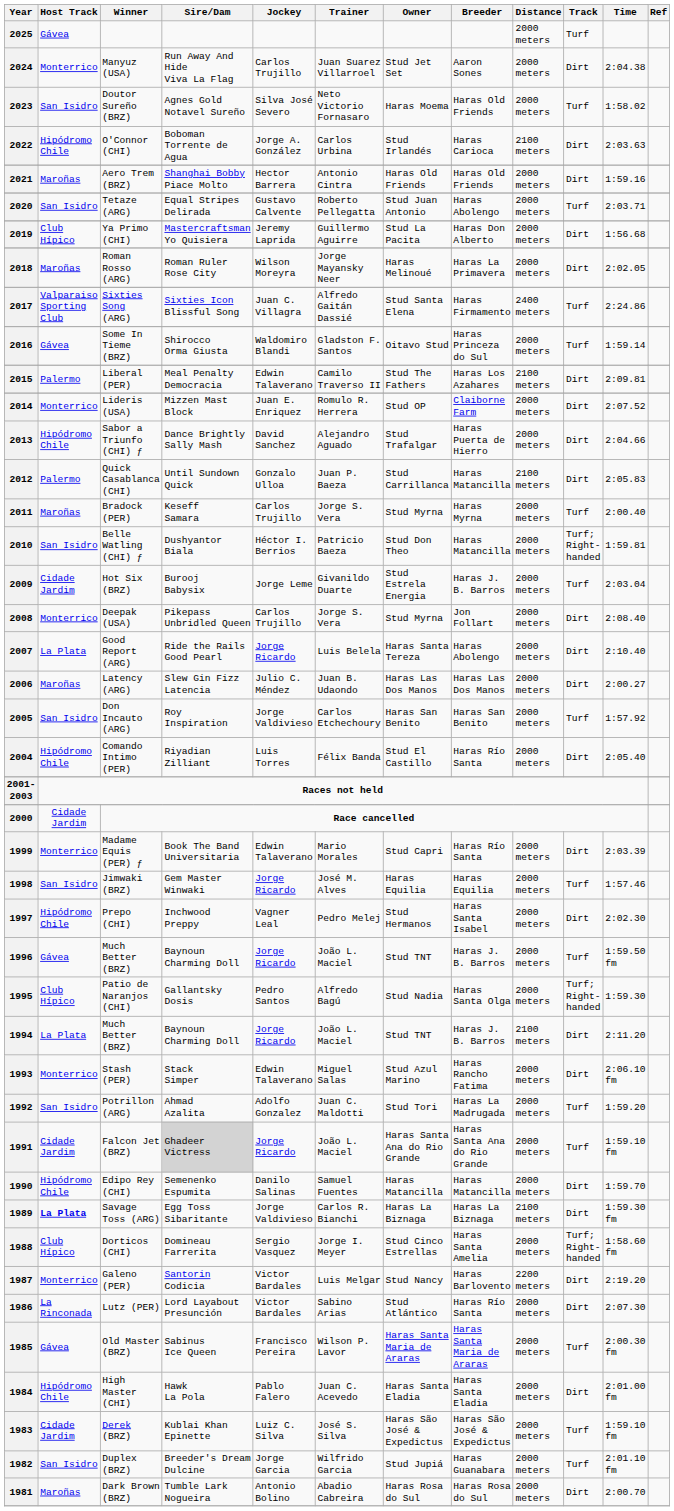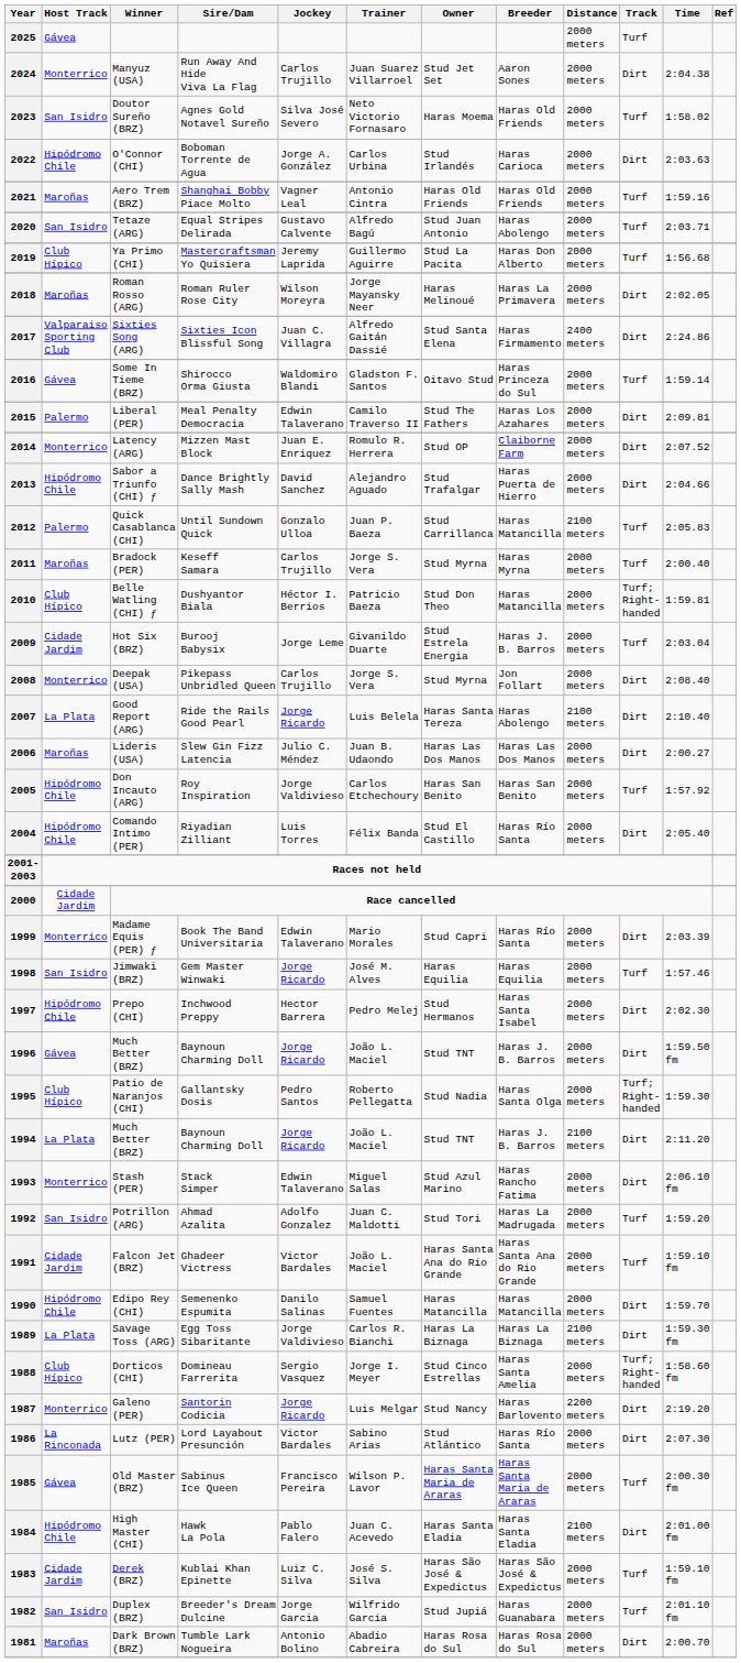 <table class="wikitable" style="font-size:90%">
 <tr>
 <th>Year<br></th>
 <th>Host Track<br></th>
 <th>Winner<br></th>
 <th>Sire/Dam<br></th>
 <th>Jockey<br></th>
 <th>Trainer<br></th>
 <th>Owner<br></th>
 <th>Breeder</th>
 <th>Distance<br></th>
 <th>Track<br></th>
 <th>Time<br></th>
 <th>Ref</th>
 </tr>
 <tr>
 <th>2025</th>
 <td> <a href='#'>Gávea</a></td>
 <td></td>
 <td></td>
 <td></td>
 <td></td>
 <td></td>
 <td></td>
 <td>2000 meters</td>
 <td>Turf</td>
 <td></td>
 <td></td>
 </tr>
 <tr>
 <th>2024</th>
 <td> <a href='#'>Monterrico</a></td>
 <td> Manyuz (USA)</td>
 <td> Run Away And Hide<br> Viva La Flag</td>
 <td>Carlos Trujillo</td>
 <td>Juan Suarez Villarroel</td>
 <td>Stud Jet Set</td>
 <td>Aaron Sones</td>
 <td>2000 meters</td>
 <td>Dirt</td>
 <td>2:04.38</td>
 <td></td>
 </tr>
 <tr>
 <th>2023</th>
 <td> <a href='#'>San Isidro</a></td>
 <td> Doutor Sureño (BRZ)</td>
 <td> Agnes Gold<br> Notavel Sureño</td>
 <td>Silva José Severo</td>
 <td>Neto Victorio Fornasaro</td>
 <td>Haras Moema</td>
 <td>Haras Old Friends</td>
 <td>2000 meters</td>
 <td>Turf</td>
 <td>1:58.02</td>
 <td></td>
 </tr>
 <tr>
 <th>2022</th>
 <td> <a href='#'>Hipódromo Chile</a></td>
 <td> O'Connor (CHI)</td>
 <td> Boboman<br> Torrente de Agua</td>
 <td>Jorge A. González</td>
 <td>Carlos Urbina</td>
 <td>Stud Irlandés</td>
 <td>Haras Carioca</td>
-<td>2100 meters</td>
+<td>2000 meters</td>
 <td>Dirt</td>
 <td>2:03.63</td>
 <td></td>
 </tr>
 <tr ---->
 </tr>
 <tr>
 <th>2021</th>
 <td> <a href='#'>Maroñas</a></td>
 <td> Aero Trem (BRZ)</td>
 <td> <a href='#'>Shanghai Bobby</a><br> Piace Molto</td>
-<td>Hector Barrera</td>
+<td>Vagner Leal</td>
 <td>Antonio Cintra</td>
 <td>Haras Old Friends</td>
 <td>Haras Old Friends</td>
 <td>2000 meters</td>
-<td>Dirt</td>
+<td>Turf</td>
 <td>1:59.16</td>
 <td></td>
 </tr>
 <tr ---->
 </tr>
 <tr>
 <th>2020</th>
 <td> <a href='#'>San Isidro</a></td>
 <td> Tetaze (ARG)</td>
 <td> Equal Stripes<br> Delirada</td>
 <td>Gustavo Calvente</td>
-<td>Roberto Pellegatta</td>
+<td>Alfredo Bagú</td>
 <td>Stud Juan Antonio</td>
 <td>Haras Abolengo</td>
 <td>2000 meters</td>
 <td>Turf</td>
 <td>2:03.71</td>
 <td></td>
 </tr>
 <tr ---->
 </tr>
 <tr>
 <th>2019</th>
 <td> <a href='#'>Club Hípico</a></td>
 <td> Ya Primo (CHI)</td>
 <td> <a href='#'>Mastercraftsman</a><br> Yo Quisiera</td>
 <td>Jeremy Laprida</td>
 <td>Guillermo Aguirre</td>
 <td>Stud La Pacita</td>
 <td>Haras Don Alberto</td>
 <td>2000 meters</td>
-<td>Dirt</td>
+<td>Turf</td>
 <td>1:56.68</td>
 <td></td>
 </tr>
 <tr ---->
 </tr>
 <tr>
 <th>2018</th>
 <td> <a href='#'>Maroñas</a></td>
 <td> Roman Rosso (ARG)</td>
 <td> Roman Ruler<br> Rose City</td>
 <td>Wilson Moreyra</td>
 <td>Jorge Mayansky Neer</td>
 <td>Haras Melinoué</td>
 <td>Haras La Primavera</td>
 <td>2000 meters</td>
 <td>Dirt</td>
 <td>2:02.05</td>
 <td></td>
 </tr>
 <tr ---->
 </tr>
 <tr>
 <th>2017</th>
 <td> <a href='#'>Valparaiso Sporting Club</a></td>
 <td> <a href='#'>Sixties Song</a> (ARG)</td>
 <td> <a href='#'>Sixties Icon</a><br> Blissful Song</td>
 <td>Juan C. Villagra</td>
 <td>Alfredo Gaitán Dassié</td>
 <td>Stud Santa Elena</td>
 <td>Haras Firmamento</td>
 <td>2400 meters</td>
-<td>Turf</td>
+<td>Dirt</td>
 <td>2:24.86</td>
 <td></td>
 </tr>
 <tr ---->
 </tr>
 <tr>
 <th>2016</th>
 <td> <a href='#'>Gávea</a></td>
 <td> Some In Tieme (BRZ)</td>
 <td> Shirocco<br> Orma Giusta</td>
 <td>Waldomiro Blandi</td>
 <td>Gladston F. Santos</td>
 <td>Oitavo Stud</td>
 <td>Haras Princeza do Sul</td>
 <td>2000 meters</td>
 <td>Turf</td>
 <td>1:59.14</td>
 <td></td>
 </tr>
 <tr ---->
 </tr>
 <tr>
 <th>2015</th>
 <td> <a href='#'>Palermo</a></td>
 <td> Liberal (PER)</td>
 <td> Meal Penalty<br> Democracia</td>
 <td>Edwin Talaverano</td>
 <td>Camilo Traverso II</td>
 <td>Stud The Fathers</td>
 <td>Haras Los Azahares</td>
-<td>2100 meters</td>
+<td>2000 meters</td>
 <td>Dirt</td>
 <td>2:09.81</td>
 <td></td>
 </tr>
 <tr ---->
 </tr>
 <tr>
 <th>2014</th>
 <td> <a href='#'>Monterrico</a></td>
-<td> Lideris (USA)</td>
+<td> Latency (ARG)</td>
 <td> Mizzen Mast<br> Block</td>
 <td>Juan E. Enriquez</td>
 <td>Romulo R. Herrera</td>
 <td>Stud OP</td>
 <td><a href='#'>Claiborne Farm</a></td>
 <td>2000 meters</td>
 <td>Dirt</td>
 <td>2:07.52</td>
 <td></td>
 </tr>
 <tr ---->
 <th>2013</th>
 <td> <a href='#'>Hipódromo Chile</a></td>
 <td> Sabor a Triunfo (CHI) ƒ</td>
 <td> Dance Brightly<br> Sally Mash</td>
 <td>David Sanchez</td>
 <td>Alejandro Aguado</td>
 <td>Stud Trafalgar</td>
 <td>Haras Puerta de Hierro</td>
 <td>2000 meters</td>
 <td>Dirt</td>
 <td>2:04.66</td>
 <td></td>
 </tr>
 <tr ---->
 <th>2012</th>
 <td> <a href='#'>Palermo</a></td>
 <td> Quick Casablanca (CHI)</td>
 <td> Until Sundown<br> Quick</td>
 <td>Gonzalo Ulloa</td>
 <td>Juan P. Baeza</td>
 <td>Stud Carrillanca</td>
 <td>Haras Matancilla</td>
 <td>2100 meters</td>
-<td>Dirt</td>
+<td>Turf</td>
 <td>2:05.83</td>
 <td></td>
 </tr>
 <tr ---->
 <th>2011</th>
 <td> <a href='#'>Maroñas</a></td>
 <td> Bradock (PER)</td>
 <td> Keseff<br> Samara</td>
 <td>Carlos Trujillo</td>
 <td>Jorge S. Vera</td>
 <td>Stud Myrna</td>
 <td>Haras Myrna</td>
 <td>2000 meters</td>
 <td>Turf</td>
 <td>2:00.40</td>
 <td></td>
 </tr>
 <tr ---->
 <th>2010</th>
-<td> <a href='#'>San Isidro</a></td>
+<td> <a href='#'>Club Hípico</a></td>
 <td> Belle Watling (CHI) ƒ</td>
 <td> Dushyantor<br> Biala</td>
 <td>Héctor I. Berrios</td>
 <td>Patricio Baeza</td>
 <td>Stud Don Theo</td>
 <td>Haras Matancilla</td>
 <td>2000 meters</td>
 <td>Turf; Right-handed</td>
 <td>1:59.81</td>
 <td></td>
 </tr>
 <tr ---->
 <th>2009</th>
 <td> <a href='#'>Cidade Jardim</a></td>
 <td> Hot Six (BRZ)</td>
 <td> Burooj<br> Babysix</td>
 <td>Jorge Leme</td>
 <td>Givanildo Duarte</td>
 <td>Stud Estrela Energia</td>
 <td>Haras J. B. Barros</td>
 <td>2000 meters</td>
 <td>Turf</td>
 <td>2:03.04</td>
 <td></td>
 </tr>
 <tr ---->
 <th>2008</th>
 <td> <a href='#'>Monterrico</a></td>
 <td> Deepak (USA)</td>
 <td> Pikepass<br> Unbridled Queen</td>
 <td>Carlos Trujillo</td>
 <td>Jorge S. Vera</td>
 <td>Stud Myrna</td>
 <td>Jon Follart</td>
 <td>2000 meters</td>
 <td>Dirt</td>
 <td>2:08.40</td>
 <td></td>
 </tr>
 <tr ---->
 <th>2007</th>
 <td> <a href='#'>La Plata</a></td>
 <td> Good Report (ARG)</td>
 <td> Ride the Rails<br> Good Pearl</td>
 <td><a href='#'>Jorge Ricardo</a></td>
 <td>Luis Belela</td>
 <td>Haras Santa Tereza</td>
 <td>Haras Abolengo</td>
-<td>2000 meters</td>
+<td>2100 meters</td>
 <td>Dirt</td>
 <td>2:10.40</td>
 <td></td>
 </tr>
 <tr ---->
 <th>2006</th>
 <td> <a href='#'>Maroñas</a></td>
-<td> Latency (ARG)</td>
+<td> Lideris (USA)</td>
 <td> Slew Gin Fizz<br> Latencia</td>
 <td>Julio C. Méndez</td>
 <td>Juan B. Udaondo</td>
 <td>Haras Las Dos Manos</td>
 <td>Haras Las Dos Manos</td>
 <td>2000 meters</td>
 <td>Dirt</td>
 <td>2:00.27</td>
 <td></td>
 </tr>
 <tr ---->
 <th>2005</th>
-<td> <a href='#'>San Isidro</a></td>
+<td> <a href='#'>Hipódromo Chile</a></td>
 <td> Don Incauto (ARG)</td>
 <td> Roy<br> Inspiration</td>
 <td>Jorge Valdivieso</td>
 <td>Carlos Etchechoury</td>
 <td>Haras San Benito</td>
 <td>Haras San Benito</td>
 <td>2000 meters</td>
 <td>Turf</td>
 <td>1:57.92</td>
 <td></td>
 </tr>
 <tr ---->
 <th>2004</th>
 <td> <a href='#'>Hipódromo Chile</a></td>
 <td> Comando Intimo (PER)</td>
 <td> Riyadian<br> Zilliant</td>
 <td>Luis Torres</td>
 <td>Félix Banda</td>
 <td>Stud El Castillo</td>
 <td>Haras Río Santa</td>
 <td>2000 meters</td>
 <td>Dirt</td>
 <td>2:05.40</td>
 <td></td>
 </tr>
 <tr ---->
 </tr>
 <tr align=center>
 <th>2001-<br>2003</th>
 <td colspan="10"><strong>Races not held</strong></td>
 <td></td>
 </tr>
 <tr ---->
 </tr>
 <tr align=center>
 <th>2000</th>
 <td> <a href='#'>Cidade Jardim</a></td>
 <td colspan="9"><strong>Race cancelled</strong></td>
 <td></td>
 </tr>
 <tr ---->
 <th>1999</th>
 <td> <a href='#'>Monterrico</a></td>
 <td> Madame Equis (PER) ƒ</td>
 <td> Book The Band<br> Universitaria</td>
 <td>Edwin Talaverano</td>
 <td>Mario Morales</td>
 <td>Stud Capri</td>
 <td>Haras Río Santa</td>
 <td>2000 meters</td>
 <td>Dirt</td>
 <td>2:03.39</td>
 <td></td>
 </tr>
 <tr ---->
 <th>1998</th>
 <td> <a href='#'>San Isidro</a></td>
 <td> Jimwaki (BRZ)</td>
 <td> Gem Master<br> Winwaki</td>
 <td><a href='#'>Jorge Ricardo</a></td>
 <td>José M. Alves</td>
 <td>Haras Equilia</td>
 <td>Haras Equilia</td>
 <td>2000 meters</td>
 <td>Turf</td>
 <td>1:57.46</td>
 <td></td>
 </tr>
 <tr ---->
 <th>1997</th>
 <td> <a href='#'>Hipódromo Chile</a></td>
 <td> Prepo (CHI)</td>
 <td> Inchwood<br> Preppy</td>
-<td>Vagner Leal</td>
+<td>Hector Barrera</td>
 <td>Pedro Melej</td>
 <td>Stud Hermanos</td>
 <td>Haras Santa Isabel</td>
 <td>2000 meters</td>
 <td>Dirt</td>
 <td>2:02.30</td>
 <td></td>
 </tr>
 <tr ---->
 <th>1996</th>
 <td> <a href='#'>Gávea</a></td>
 <td> Much Better (BRZ)</td>
 <td> Baynoun<br> Charming Doll</td>
 <td><a href='#'>Jorge Ricardo</a></td>
 <td>João L. Maciel</td>
 <td>Stud TNT</td>
 <td>Haras J. B. Barros</td>
 <td>2000 meters</td>
-<td>Turf</td>
+<td>Dirt</td>
 <td>1:59.50 fm</td>
 <td></td>
 </tr>
 <tr ---->
 <th>1995</th>
 <td> <a href='#'>Club Hípico</a></td>
 <td> Patio de Naranjos (CHI)</td>
 <td> Gallantsky<br> Dosis</td>
 <td>Pedro Santos</td>
-<td>Alfredo Bagú</td>
+<td>Roberto Pellegatta</td>
 <td>Stud Nadia</td>
 <td>Haras Santa Olga</td>
 <td>2000 meters</td>
 <td>Turf; Right-handed</td>
 <td>1:59.30</td>
 <td></td>
 </tr>
 <tr ---->
 <th>1994</th>
 <td> <a href='#'>La Plata</a></td>
 <td> Much Better (BRZ)</td>
 <td> Baynoun<br> Charming Doll</td>
 <td><a href='#'>Jorge Ricardo</a></td>
 <td>João L. Maciel</td>
 <td>Stud TNT</td>
 <td>Haras J. B. Barros</td>
 <td>2100 meters</td>
 <td>Dirt</td>
 <td>2:11.20</td>
 <td></td>
 </tr>
 <tr ---->
 <th>1993</th>
 <td> <a href='#'>Monterrico</a></td>
 <td> Stash (PER)</td>
 <td> Stack<br> Simper</td>
 <td>Edwin Talaverano</td>
 <td>Miguel Salas</td>
 <td>Stud Azul Marino</td>
 <td>Haras Rancho Fatima</td>
 <td>2000 meters</td>
 <td>Dirt</td>
 <td>2:06.10 fm</td>
 <td></td>
 </tr>
 <tr ---->
 <th>1992</th>
 <td> <a href='#'>San Isidro</a></td>
 <td> Potrillon (ARG)</td>
 <td> Ahmad<br> Azalita</td>
 <td>Adolfo Gonzalez</td>
 <td>Juan C. Maldotti</td>
 <td>Stud Tori</td>
 <td>Haras La Madrugada</td>
 <td>2000 meters</td>
 <td>Turf</td>
 <td>1:59.20</td>
 <td></td>
 </tr>
 <tr ---->
 <th>1991</th>
 <td> <a href='#'>Cidade Jardim</a></td>
 <td> Falcon Jet (BRZ)</td>
-<td style="background: lightgrey;"> Ghadeer<br> Victress</td>
-<td><a href='#'>Jorge Ricardo</a></td>
+<td> Ghadeer<br> Victress</td>
+<td>Victor Bardales</td>
 <td>João L. Maciel</td>
 <td>Haras Santa Ana do Rio Grande</td>
 <td>Haras Santa Ana do Rio Grande</td>
 <td>2000 meters</td>
 <td>Turf</td>
 <td>1:59.10 fm</td>
 <td></td>
 </tr>
 <tr ---->
 <th>1990</th>
 <td> <a href='#'>Hipódromo Chile</a></td>
 <td> Edipo Rey (CHI)</td>
 <td> Semenenko<br> Espumita</td>
 <td>Danilo Salinas</td>
 <td>Samuel Fuentes</td>
 <td>Haras Matancilla</td>
 <td>Haras Matancilla</td>
 <td>2000 meters</td>
 <td>Dirt</td>
 <td>1:59.70</td>
 <td></td>
 </tr>
 <tr ---->
 <th>1989</th>
-<td><strong> <a href='#'>La Plata</a></strong></td>
+<td> <a href='#'>La Plata</a></td>
 <td> Savage Toss (ARG)</td>
 <td> Egg Toss<br> Sibaritante</td>
 <td>Jorge Valdivieso</td>
 <td>Carlos R. Bianchi</td>
 <td>Haras La Biznaga</td>
 <td>Haras La Biznaga</td>
 <td>2100 meters</td>
 <td>Dirt</td>
 <td>1:59.30 fm</td>
 <td></td>
 </tr>
 <tr ---->
 <th>1988</th>
 <td> <a href='#'>Club Hípico</a></td>
 <td> Dorticos (CHI)</td>
 <td> Domineau<br> Farrerita</td>
 <td>Sergio Vasquez</td>
 <td>Jorge I. Meyer</td>
 <td>Stud Cinco Estrellas</td>
 <td>Haras Santa Amelia</td>
 <td>2000 meters</td>
 <td>Turf; Right-handed</td>
 <td>1:58.60 fm</td>
 <td></td>
 </tr>
 <tr ---->
 <th>1987</th>
 <td> <a href='#'>Monterrico</a></td>
 <td> Galeno (PER)</td>
 <td> <a href='#'>Santorin</a><br> Codicia</td>
-<td>Victor Bardales</td>
+<td><a href='#'>Jorge Ricardo</a></td>
 <td>Luis Melgar</td>
 <td>Stud Nancy</td>
 <td>Haras Barlovento</td>
 <td>2200 meters</td>
 <td>Dirt</td>
 <td>2:19.20</td>
 <td></td>
 </tr>
 <tr ---->
 <th>1986</th>
 <td> <a href='#'>La Rinconada</a></td>
 <td> Lutz (PER)</td>
 <td> Lord Layabout<br> Presunción</td>
 <td>Victor Bardales</td>
 <td>Sabino Arias</td>
 <td>Stud Atlántico</td>
 <td>Haras Río Santa</td>
 <td>2000 meters</td>
 <td>Dirt</td>
 <td>2:07.30</td>
 <td></td>
 </tr>
 <tr ---->
 <th>1985</th>
 <td> <a href='#'>Gávea</a></td>
 <td> Old Master (BRZ)</td>
 <td> Sabinus<br> Ice Queen</td>
 <td>Francisco Pereira</td>
 <td>Wilson P. Lavor</td>
 <td><a href='#'>Haras Santa Maria de Araras</a></td>
 <td><a href='#'>Haras Santa Maria de Araras</a></td>
 <td>2000 meters</td>
 <td>Turf</td>
 <td>2:00.30 fm</td>
 <td></td>
 </tr>
 <tr ---->
 <th>1984</th>
 <td> <a href='#'>Hipódromo Chile</a></td>
 <td> High Master (CHI)</td>
 <td> Hawk<br> La Pola</td>
 <td>Pablo Falero</td>
 <td>Juan C. Acevedo</td>
 <td>Haras Santa Eladia</td>
 <td>Haras Santa Eladia</td>
-<td>2000 meters</td>
+<td>2100 meters</td>
 <td>Dirt</td>
 <td>2:01.00 fm</td>
 <td></td>
 </tr>
 <tr ---->
 <th>1983</th>
 <td> <a href='#'>Cidade Jardim</a></td>
 <td> <a href='#'>Derek</a> (BRZ)</td>
 <td> Kublai Khan<br> Epinette</td>
 <td>Luiz C. Silva</td>
 <td>José S. Silva</td>
 <td>Haras São José & Expedictus</td>
 <td>Haras São José & Expedictus</td>
 <td>2000 meters</td>
 <td>Turf</td>
 <td>1:59.10 fm</td>
 <td></td>
 </tr>
 <tr ---->
 <th>1982</th>
 <td> <a href='#'>San Isidro</a></td>
 <td> Duplex (BRZ)</td>
 <td> Breeder's Dream<br> Dulcine</td>
 <td>Jorge Garcia</td>
 <td>Wilfrido Garcia</td>
 <td>Stud Jupiá</td>
 <td>Haras Guanabara</td>
 <td>2000 meters</td>
 <td>Turf</td>
 <td>2:01.10 fm</td>
 <td></td>
 </tr>
 <tr ---->
 <th>1981</th>
 <td> <a href='#'>Maroñas</a></td>
 <td> Dark Brown (BRZ)</td>
 <td> Tumble Lark<br> Nogueira</td>
 <td>Antonio Bolino</td>
 <td>Abadio Cabreira</td>
 <td>Haras Rosa do Sul</td>
 <td>Haras Rosa do Sul</td>
 <td>2000 meters</td>
 <td>Dirt</td>
 <td>2:00.70</td>
 <td></td>
 </tr>
 <tr ---->
 </tr>
 </table>
